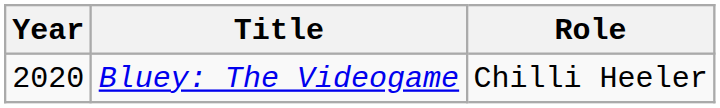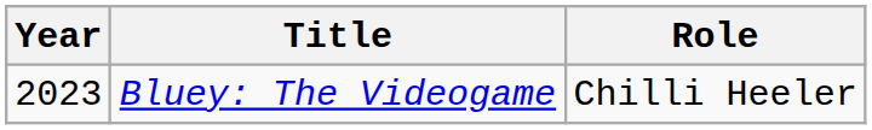 <table class="wikitable sortable">
 <tr>
 <th>Year</th>
 <th>Title</th>
 <th>Role</th>
 </tr>
 <tr>
-<td>2020</td>
+<td>2023</td>
 <td><em><a href='#'>Bluey: The Videogame</a></em></td>
 <td>Chilli Heeler</td>
 </tr>
 </table>
